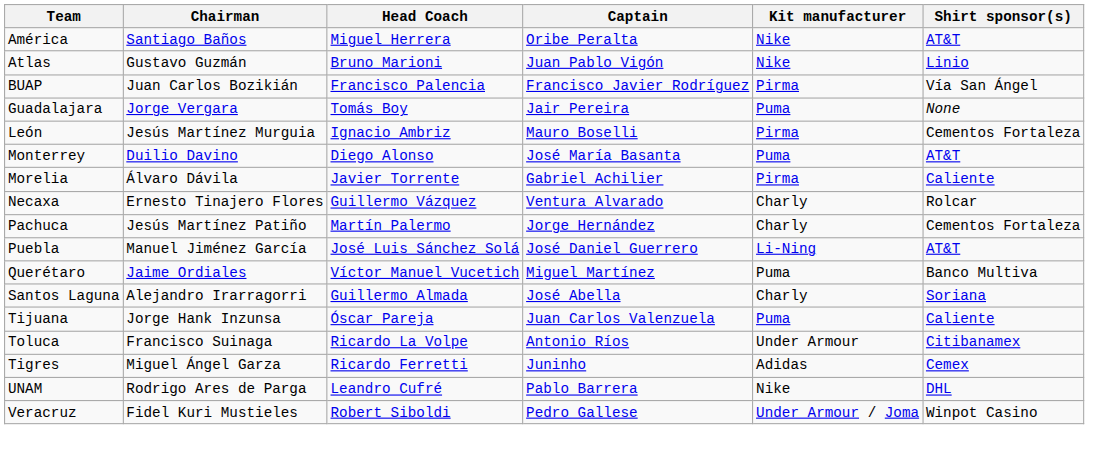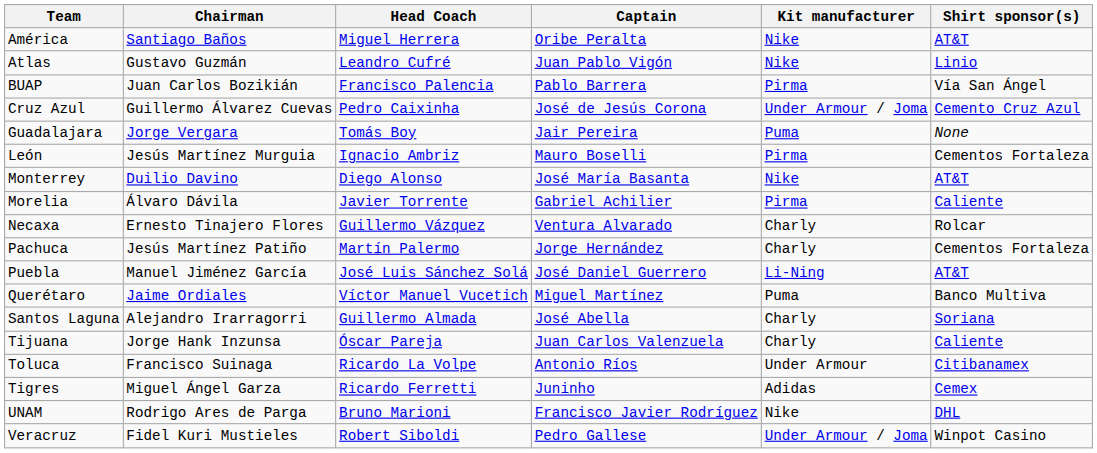 <table class="wikitable sortable" style="text-align: left;">
 <tr>
 <th>Team</th>
 <th>Chairman</th>
 <th>Head Coach</th>
 <th>Captain</th>
 <th>Kit manufacturer</th>
 <th>Shirt sponsor(s)</th>
 </tr>
 <tr>
 <td>América</td>
 <td><a href='#'>Santiago Baños</a></td>
 <td> <a href='#'>Miguel Herrera</a></td>
 <td> <a href='#'>Oribe Peralta</a></td>
 <td><a href='#'>Nike</a></td>
 <td><a href='#'>AT&T</a></td>
 </tr>
 <tr>
 <td>Atlas</td>
 <td>Gustavo Guzmán</td>
-<td> <a href='#'>Bruno Marioni</a></td>
+<td> <a href='#'>Leandro Cufré</a></td>
 <td> <a href='#'>Juan Pablo Vigón</a></td>
 <td><a href='#'>Nike</a></td>
 <td><a href='#'>Linio</a></td>
 </tr>
 <tr>
 <td>BUAP</td>
 <td>Juan Carlos Bozikián</td>
 <td> <a href='#'>Francisco Palencia</a></td>
-<td> <a href='#'>Francisco Javier Rodríguez</a></td>
+<td> <a href='#'>Pablo Barrera</a></td>
 <td><a href='#'>Pirma</a></td>
 <td>Vía San Ángel</td>
+</tr>
+<tr>
+<td>Cruz Azul</td>
+<td>Guillermo Álvarez Cuevas</td>
+<td> <a href='#'>Pedro Caixinha</a></td>
+<td> <a href='#'>José de Jesús Corona</a></td>
+<td><a href='#'>Under Armour</a> / <a href='#'>Joma</a></td>
+<td><a href='#'>Cemento Cruz Azul</a></td>
 </tr>
 <tr>
 <td>Guadalajara</td>
 <td><a href='#'>Jorge Vergara</a></td>
 <td> <a href='#'>Tomás Boy</a></td>
 <td> <a href='#'>Jair Pereira</a></td>
 <td><a href='#'>Puma</a></td>
 <td><em>None</em></td>
 </tr>
 <tr>
 <td>León</td>
 <td>Jesús Martínez Murguia</td>
 <td> <a href='#'>Ignacio Ambriz</a></td>
 <td> <a href='#'>Mauro Boselli</a></td>
 <td><a href='#'>Pirma</a></td>
 <td>Cementos Fortaleza</td>
 </tr>
 <tr>
 <td>Monterrey</td>
 <td><a href='#'>Duilio Davino</a></td>
 <td> <a href='#'>Diego Alonso</a></td>
 <td> <a href='#'>José María Basanta</a></td>
-<td><a href='#'>Puma</a></td>
+<td><a href='#'>Nike</a></td>
 <td><a href='#'>AT&T</a></td>
 </tr>
 <tr>
 <td>Morelia</td>
 <td>Álvaro Dávila</td>
 <td> <a href='#'>Javier Torrente</a></td>
 <td> <a href='#'>Gabriel Achilier</a></td>
 <td><a href='#'>Pirma</a></td>
 <td><a href='#'>Caliente</a></td>
 </tr>
 <tr>
 <td>Necaxa</td>
 <td>Ernesto Tinajero Flores</td>
 <td> <a href='#'>Guillermo Vázquez</a></td>
 <td> <a href='#'>Ventura Alvarado</a></td>
 <td>Charly</td>
 <td>Rolcar</td>
 </tr>
 <tr>
 <td>Pachuca</td>
 <td>Jesús Martínez Patiño</td>
 <td> <a href='#'>Martín Palermo</a></td>
 <td> <a href='#'>Jorge Hernández</a></td>
 <td>Charly</td>
 <td>Cementos Fortaleza</td>
 </tr>
 <tr>
 <td>Puebla</td>
 <td>Manuel Jiménez García</td>
 <td> <a href='#'>José Luis Sánchez Solá</a></td>
 <td> <a href='#'>José Daniel Guerrero</a></td>
 <td><a href='#'>Li-Ning</a></td>
 <td><a href='#'>AT&T</a></td>
 </tr>
 <tr>
 <td>Querétaro</td>
 <td><a href='#'>Jaime Ordiales</a></td>
 <td> <a href='#'>Víctor Manuel Vucetich</a></td>
 <td> <a href='#'>Miguel Martínez</a></td>
 <td>Puma</td>
 <td>Banco Multiva</td>
 </tr>
 <tr>
 <td>Santos Laguna</td>
 <td>Alejandro Irarragorri</td>
 <td> <a href='#'>Guillermo Almada</a></td>
 <td> <a href='#'>José Abella</a></td>
 <td>Charly</td>
 <td><a href='#'>Soriana</a></td>
 </tr>
 <tr>
 <td>Tijuana</td>
 <td>Jorge Hank Inzunsa</td>
 <td> <a href='#'>Óscar Pareja</a></td>
 <td> <a href='#'>Juan Carlos Valenzuela</a></td>
-<td><a href='#'>Puma</a></td>
+<td>Charly</td>
 <td><a href='#'>Caliente</a></td>
 </tr>
 <tr>
 <td>Toluca</td>
 <td>Francisco Suinaga</td>
 <td> <a href='#'>Ricardo La Volpe</a></td>
 <td> <a href='#'>Antonio Ríos</a></td>
 <td>Under Armour</td>
 <td><a href='#'>Citibanamex</a></td>
 </tr>
 <tr>
 <td>Tigres</td>
 <td>Miguel Ángel Garza</td>
 <td> <a href='#'>Ricardo Ferretti</a></td>
 <td> <a href='#'>Juninho</a></td>
 <td>Adidas</td>
 <td><a href='#'>Cemex</a></td>
 </tr>
 <tr>
 <td>UNAM</td>
 <td>Rodrigo Ares de Parga</td>
-<td> <a href='#'>Leandro Cufré</a></td>
-<td> <a href='#'>Pablo Barrera</a></td>
+<td> <a href='#'>Bruno Marioni</a></td>
+<td> <a href='#'>Francisco Javier Rodríguez</a></td>
 <td>Nike</td>
 <td><a href='#'>DHL</a></td>
 </tr>
 <tr>
 <td>Veracruz</td>
 <td>Fidel Kuri Mustieles</td>
 <td> <a href='#'>Robert Siboldi</a></td>
 <td> <a href='#'>Pedro Gallese</a></td>
 <td><a href='#'>Under Armour</a> / <a href='#'>Joma</a></td>
 <td>Winpot Casino</td>
 </tr>
 </table>
